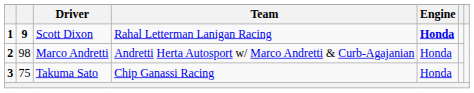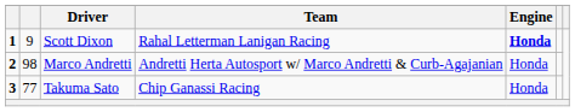 <table class="wikitable" style="font-size:95%;">
 <tr>
 </tr>
 <tr>
 <th></th>
 <th></th>
 <th>Driver</th>
 <th>Team</th>
 <th>Engine</th>
 <th></th>
 <th></th>
 </tr>
 <tr>
 <td style="text-align:center;"><strong>1</strong></td>
-<td style="text-align:center;"><strong>9</strong></td>
+<td style="text-align:center;">9</td>
 <td> <a href='#'>Scott Dixon</a></td>
 <td><a href='#'>Rahal Letterman Lanigan Racing</a></td>
 <td><strong><a href='#'>Honda</a></strong></td>
 <td></td>
 </tr>
 <tr>
 <td style="text-align:center;"><strong>2</strong></td>
 <td style="text-align:center;">98</td>
 <td> <a href='#'>Marco Andretti</a></td>
 <td><a href='#'>Andretti</a> <a href='#'>Herta Autosport</a> w/ <a href='#'>Marco Andretti</a> & <a href='#'>Curb-Agajanian</a></td>
 <td><a href='#'>Honda</a></td>
 <td></td>
 </tr>
 <tr>
 <td style="text-align:center;"><strong>3</strong></td>
-<td style="text-align:center;">75</td>
+<td style="text-align:center;">77</td>
 <td> <a href='#'>Takuma Sato</a></td>
 <td><a href='#'>Chip Ganassi Racing</a></td>
 <td><a href='#'>Honda</a></td>
 <td></td>
 </tr>
 <tr>
 <th colspan=7></th>
 </tr>
 </table>
